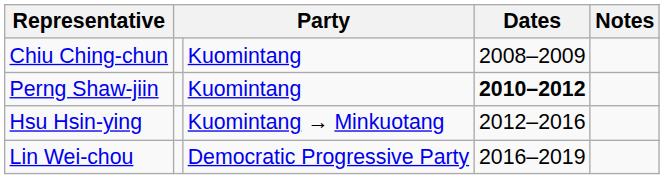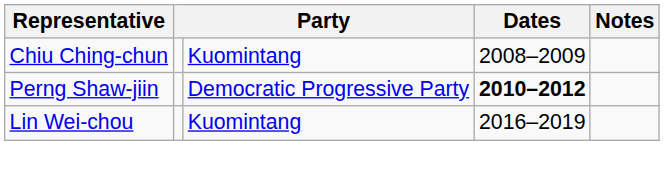 <table class=wikitable>
 <tr valign=bottom>
 <th>Representative</th>
 <th colspan="2">Party</th>
 <th>Dates</th>
 <th>Notes</th>
 </tr>
 <tr>
 <td><a href='#'>Chiu Ching-chun</a></td>
 <td bgcolor=></td>
 <td><a href='#'>Kuomintang</a></td>
 <td>2008–2009</td>
 <td></td>
 </tr>
 <tr>
 <td><a href='#'>Perng Shaw-jiin</a></td>
 <td bgcolor=></td>
-<td><a href='#'>Kuomintang</a></td>
+<td><a href='#'>Democratic Progressive Party</a></td>
 <td><strong>2010–2012</strong></td>
-<td></td>
-</tr>
-<tr>
-<td><a href='#'>Hsu Hsin-ying</a></td>
-<td bgcolor=></td>
-<td><a href='#'>Kuomintang</a> → <a href='#'>Minkuotang</a></td>
-<td>2012–2016</td>
 <td></td>
 </tr>
 <tr>
 <td><a href='#'>Lin Wei-chou</a></td>
 <td bgcolor=></td>
-<td><a href='#'>Democratic Progressive Party</a></td>
+<td><a href='#'>Kuomintang</a></td>
 <td>2016–2019</td>
 <td></td>
 </tr>
 </table>
